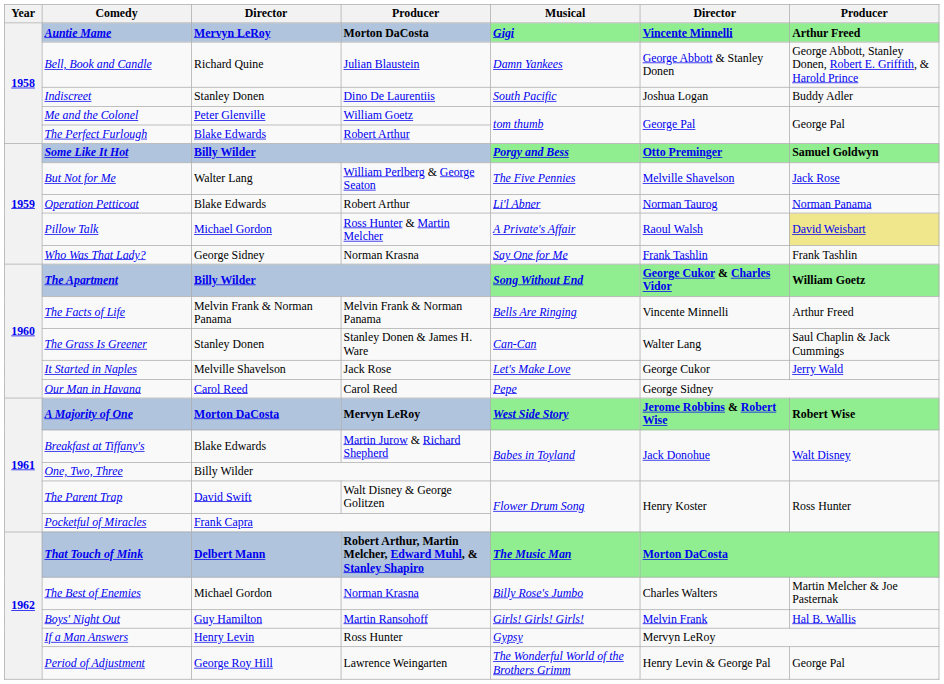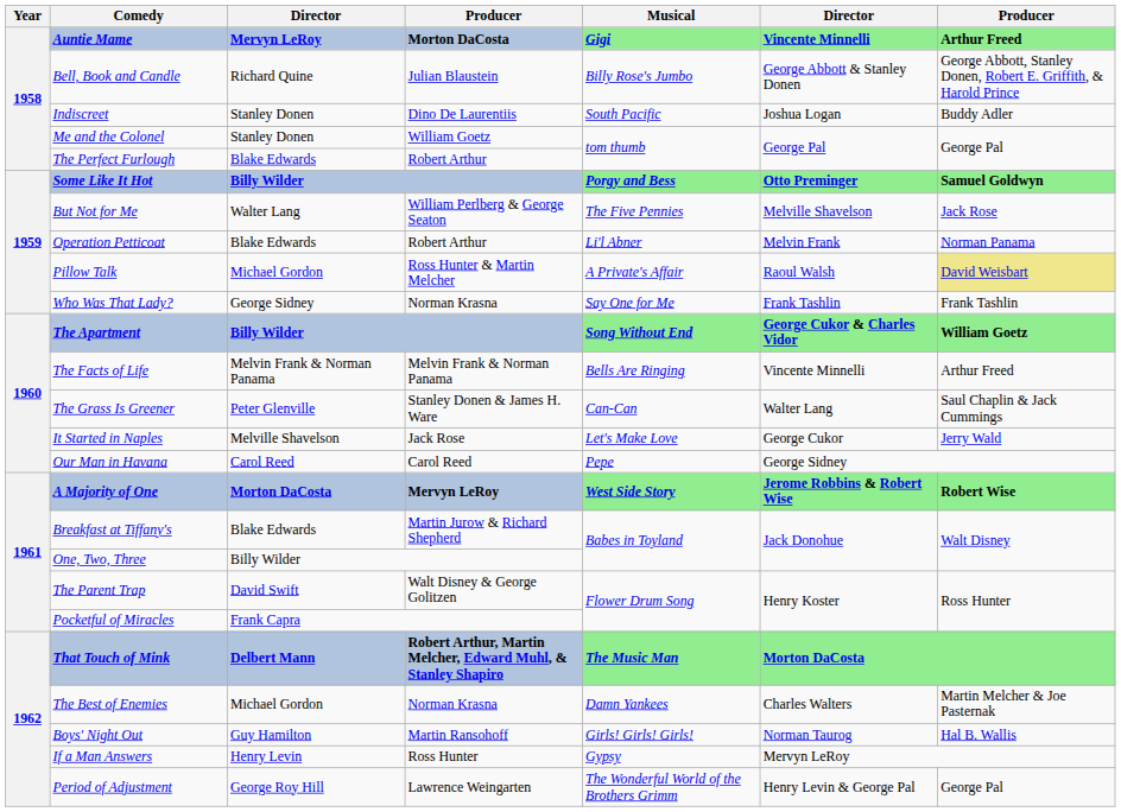 <table class="wikitable" style="width:100%; text-align:left">
 <tr>
 <th style="width:4%;">Year</th>
 <th style="width:16%;">Comedy</th>
 <th style="width:16%;">Director</th>
 <th style="width:16%;">Producer</th>
 <th style="width:16%;">Musical</th>
 <th style="width:16%;">Director</th>
 <th style="width:16%;">Producer</th>
 </tr>
 <tr>
 <th rowspan="5" style="text-align:center;"><a href='#'>1958</a></th>
 <td style="background:#b0c4de; text-align:left;"><strong><em><a href='#'>Auntie Mame</a></em></strong></td>
 <td style="background:#B0C4DE;"><strong><a href='#'>Mervyn LeRoy</a></strong></td>
 <td style="background:#B0C4DE;"><strong>Morton DaCosta</strong></td>
 <td style="background:#90ee90; text-align:left;"><strong><em><a href='#'>Gigi</a></em></strong></td>
 <td style="background:#90EE90;"><strong><a href='#'>Vincente Minnelli</a></strong></td>
 <td style="background:#90EE90;"><strong>Arthur Freed</strong></td>
 </tr>
 <tr>
 <td style="text-align:left;"><em><a href='#'>Bell, Book and Candle</a></em></td>
 <td>Richard Quine</td>
 <td><a href='#'>Julian Blaustein</a></td>
-<td><em><a href='#'>Damn Yankees</a></em></td>
+<td><em><a href='#'>Billy Rose's Jumbo</a></em></td>
 <td><a href='#'>George Abbott</a> & Stanley Donen</td>
 <td>George Abbott, Stanley Donen, <a href='#'>Robert E. Griffith</a>, & <a href='#'>Harold Prince</a></td>
 </tr>
 <tr>
 <td style="text-align:left;"><em><a href='#'>Indiscreet</a></em></td>
 <td>Stanley Donen</td>
 <td><a href='#'>Dino De Laurentiis</a></td>
 <td><em><a href='#'>South Pacific</a></em></td>
 <td>Joshua Logan</td>
 <td>Buddy Adler</td>
 </tr>
 <tr>
 <td style="text-align:left;"><em><a href='#'>Me and the Colonel</a></em></td>
-<td><a href='#'>Peter Glenville</a></td>
+<td>Stanley Donen</td>
 <td><a href='#'>William Goetz</a></td>
 <td rowspan=2><em><a href='#'>tom thumb</a></em></td>
 <td rowspan=2><a href='#'>George Pal</a></td>
 <td rowspan=2>George Pal</td>
 </tr>
 <tr>
 <td style="text-align:left;"><em><a href='#'>The Perfect Furlough</a></em></td>
 <td><a href='#'>Blake Edwards</a></td>
 <td><a href='#'>Robert Arthur</a></td>
 </tr>
 <tr>
 <th rowspan="5" style="text-align:center;"><a href='#'>1959</a></th>
 <td style="background:#b0c4de; text-align:left;"><strong><em><a href='#'>Some Like It Hot</a></em></strong></td>
 <td colspan="2" style="background:#B0C4DE;"><strong><a href='#'>Billy Wilder</a></strong></td>
 <td style="background:#90ee90; text-align:left;"><strong><em><a href='#'>Porgy and Bess</a></em></strong></td>
 <td style="background:#90EE90;"><strong><a href='#'>Otto Preminger</a></strong></td>
 <td style="background:#90EE90;"><strong>Samuel Goldwyn</strong></td>
 </tr>
 <tr>
 <td style="text-align:left;"><em><a href='#'>But Not for Me</a></em></td>
 <td>Walter Lang</td>
 <td><a href='#'>William Perlberg</a> & <a href='#'>George Seaton</a></td>
 <td><em><a href='#'>The Five Pennies</a></em></td>
 <td><a href='#'>Melville Shavelson</a></td>
 <td><a href='#'>Jack Rose</a></td>
 </tr>
 <tr>
 <td style="text-align:left;"><em><a href='#'>Operation Petticoat</a></em></td>
 <td>Blake Edwards</td>
 <td>Robert Arthur</td>
 <td><em><a href='#'>Li'l Abner</a></em></td>
-<td><a href='#'>Norman Taurog</a></td>
+<td><a href='#'>Melvin Frank</a></td>
 <td><a href='#'>Norman Panama</a></td>
 </tr>
 <tr>
 <td style="text-align:left;"><em><a href='#'>Pillow Talk</a></em></td>
 <td><a href='#'>Michael Gordon</a></td>
 <td><a href='#'>Ross Hunter</a> & <a href='#'>Martin Melcher</a></td>
 <td><em><a href='#'>A Private's Affair</a></em></td>
 <td><a href='#'>Raoul Walsh</a></td>
 <td style="background: khaki;"><a href='#'>David Weisbart</a></td>
 </tr>
 <tr>
 <td style="text-align:left;"><em><a href='#'>Who Was That Lady?</a></em></td>
 <td>George Sidney</td>
 <td>Norman Krasna</td>
 <td><em><a href='#'>Say One for Me</a></em></td>
 <td><a href='#'>Frank Tashlin</a></td>
 <td>Frank Tashlin</td>
 </tr>
 <tr>
 <th rowspan="5" style="text-align:center;"><a href='#'>1960</a></th>
 <td style="background:#b0c4de; text-align:left;"><strong><em><a href='#'>The Apartment</a></em></strong></td>
 <td colspan="2" style="background:#B0C4DE;"><strong><a href='#'>Billy Wilder</a></strong></td>
 <td style="background:#90ee90; text-align:left;"><strong><em><a href='#'>Song Without End</a></em></strong></td>
 <td style="background:#90EE90;"><strong><a href='#'>George Cukor</a> & <a href='#'>Charles Vidor</a></strong></td>
 <td style="background:#90EE90;"><strong>William Goetz</strong></td>
 </tr>
 <tr>
 <td style="text-align:left;"><em><a href='#'>The Facts of Life</a></em></td>
 <td>Melvin Frank & Norman Panama</td>
 <td>Melvin Frank & Norman Panama</td>
 <td><em><a href='#'>Bells Are Ringing</a></em></td>
 <td>Vincente Minnelli</td>
 <td>Arthur Freed</td>
 </tr>
 <tr>
 <td style="text-align:left;"><em><a href='#'>The Grass Is Greener</a></em></td>
-<td>Stanley Donen</td>
+<td><a href='#'>Peter Glenville</a></td>
 <td>Stanley Donen & James H. Ware</td>
 <td><em><a href='#'>Can-Can</a></em></td>
 <td>Walter Lang</td>
 <td>Saul Chaplin & Jack Cummings</td>
 </tr>
 <tr>
 <td style="text-align:left;"><em><a href='#'>It Started in Naples</a></em></td>
 <td>Melville Shavelson</td>
 <td>Jack Rose</td>
 <td><em><a href='#'>Let's Make Love</a></em></td>
 <td>George Cukor</td>
 <td><a href='#'>Jerry Wald</a></td>
 </tr>
 <tr>
 <td style="text-align:left;"><em><a href='#'>Our Man in Havana</a></em></td>
 <td><a href='#'>Carol Reed</a></td>
 <td>Carol Reed</td>
 <td><em><a href='#'>Pepe</a></em></td>
 <td colspan="2">George Sidney</td>
 </tr>
 <tr>
 <th rowspan="5" style="text-align:center;"><a href='#'>1961</a></th>
 <td style="background:#b0c4de; text-align:left;"><strong><em><a href='#'>A Majority of One</a></em></strong></td>
 <td style="background:#B0C4DE;"><strong><a href='#'>Morton DaCosta</a></strong></td>
 <td style="background:#B0C4DE;"><strong>Mervyn LeRoy</strong></td>
 <td style="background:#90ee90; text-align:left;"><strong><em><a href='#'>West Side Story</a></em></strong></td>
 <td style="background:#90EE90;"><strong><a href='#'>Jerome Robbins</a> & <a href='#'>Robert Wise</a></strong></td>
 <td style="background:#90EE90;"><strong>Robert Wise</strong></td>
 </tr>
 <tr>
 <td style="text-align:left;"><em><a href='#'>Breakfast at Tiffany's</a></em></td>
 <td>Blake Edwards</td>
 <td><a href='#'>Martin Jurow</a> & <a href='#'>Richard Shepherd</a></td>
 <td rowspan=2><em><a href='#'>Babes in Toyland</a></em></td>
 <td rowspan=2><a href='#'>Jack Donohue</a></td>
 <td rowspan=2><a href='#'>Walt Disney</a></td>
 </tr>
 <tr>
 <td style="text-align:left;"><em><a href='#'>One, Two, Three</a></em></td>
 <td colspan="2">Billy Wilder</td>
 </tr>
 <tr>
 <td style="text-align:left;"><em><a href='#'>The Parent Trap</a></em></td>
 <td><a href='#'>David Swift</a></td>
 <td>Walt Disney & George Golitzen</td>
 <td rowspan=2><em><a href='#'>Flower Drum Song</a></em></td>
 <td rowspan=2>Henry Koster</td>
 <td rowspan=2>Ross Hunter</td>
 </tr>
 <tr>
 <td style="text-align:left;"><em><a href='#'>Pocketful of Miracles</a></em></td>
 <td colspan="2"><a href='#'>Frank Capra</a></td>
 </tr>
 <tr>
 <th rowspan="5" style="text-align:center;"><a href='#'>1962</a></th>
 <td style="background:#b0c4de; text-align:left;"><strong><em><a href='#'>That Touch of Mink</a></em></strong></td>
 <td style="background:#B0C4DE;"><strong><a href='#'>Delbert Mann</a></strong></td>
 <td style="background:#B0C4DE;"><strong>Robert Arthur, Martin Melcher, <a href='#'>Edward Muhl</a>, & <a href='#'>Stanley Shapiro</a></strong></td>
 <td style="background:#90ee90; text-align:left;"><strong><em><a href='#'>The Music Man</a></em></strong></td>
 <td colspan="2" style="background:#90EE90;"><strong><a href='#'>Morton DaCosta</a></strong></td>
 </tr>
 <tr>
 <td style="text-align:left;"><em><a href='#'>The Best of Enemies</a></em></td>
 <td>Michael Gordon</td>
 <td><a href='#'>Norman Krasna</a></td>
-<td><em><a href='#'>Billy Rose's Jumbo</a></em></td>
+<td><em><a href='#'>Damn Yankees</a></em></td>
 <td>Charles Walters</td>
 <td>Martin Melcher & Joe Pasternak</td>
 </tr>
 <tr>
 <td style="text-align:left;"><em><a href='#'>Boys' Night Out</a></em></td>
 <td><a href='#'>Guy Hamilton</a></td>
 <td><a href='#'>Martin Ransohoff</a></td>
 <td><em><a href='#'>Girls! Girls! Girls!</a></em></td>
-<td><a href='#'>Melvin Frank</a></td>
+<td><a href='#'>Norman Taurog</a></td>
 <td><a href='#'>Hal B. Wallis</a></td>
 </tr>
 <tr>
 <td style="text-align:left;"><em><a href='#'>If a Man Answers</a></em></td>
 <td><a href='#'>Henry Levin</a></td>
 <td>Ross Hunter</td>
 <td><em><a href='#'>Gypsy</a></em></td>
 <td colspan="2">Mervyn LeRoy</td>
 </tr>
 <tr>
 <td style="text-align:left;"><em><a href='#'>Period of Adjustment</a></em></td>
 <td><a href='#'>George Roy Hill</a></td>
 <td>Lawrence Weingarten</td>
 <td><em><a href='#'>The Wonderful World of the Brothers Grimm</a></em></td>
 <td>Henry Levin & George Pal</td>
 <td>George Pal</td>
 </tr>
 </table>
